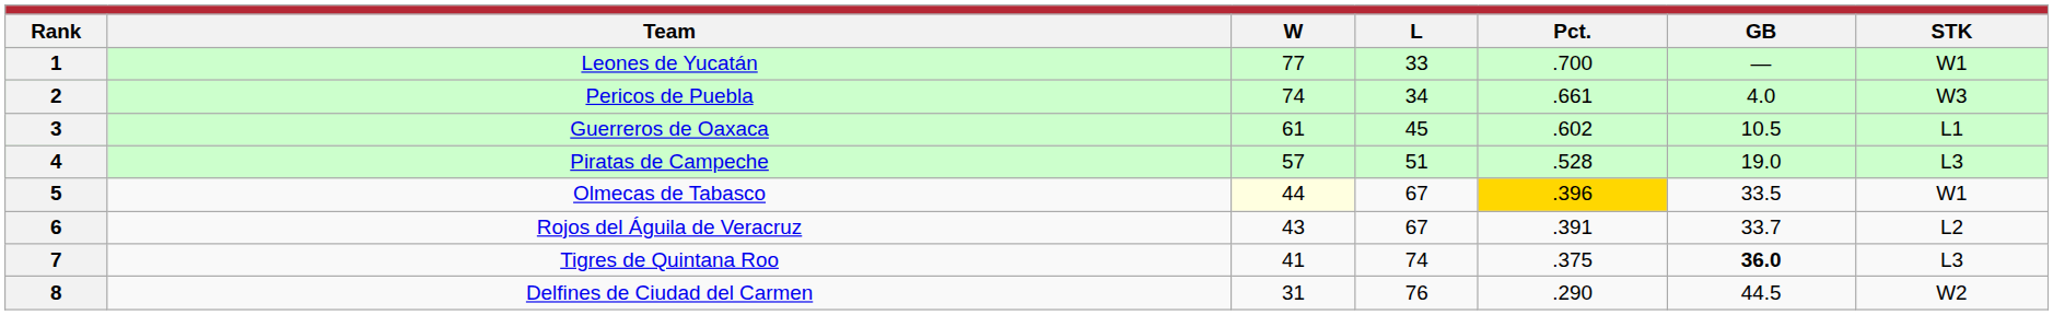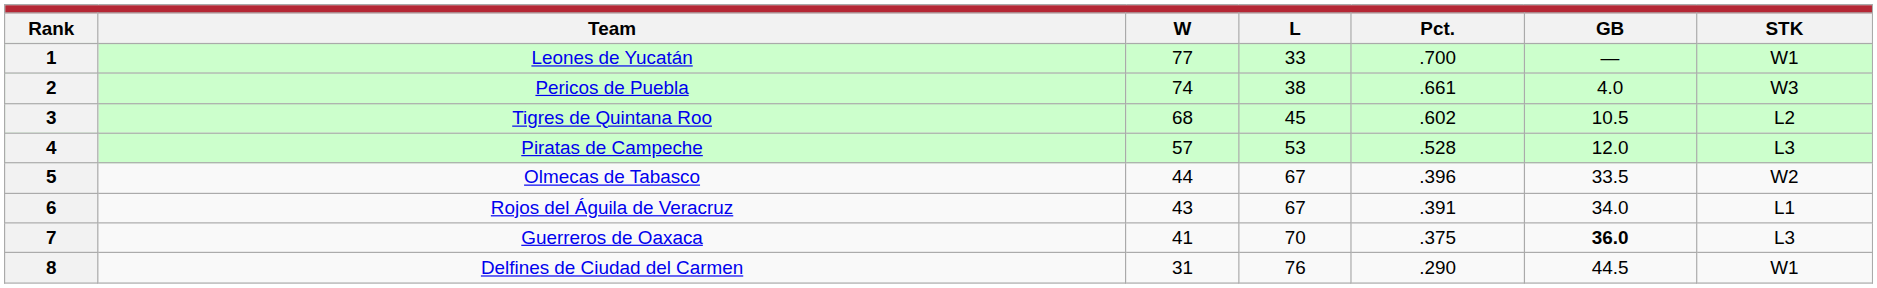 <table class="wikitable plainrowheaders" width="100%" style="text-align:center;">
 <tr>
 <th style="background:#B52735;" colspan="7"></th>
 </tr>
 <tr>
 <th scope="col" width="5%">Rank</th>
 <th>Team</th>
 <th>W</th>
 <th>L</th>
 <th>Pct.</th>
 <th>GB</th>
 <th>STK</th>
 </tr>
 <tr style="background-color:#ccffcc;">
 <th>1</th>
 <td><a href='#'>Leones de Yucatán</a></td>
 <td>77</td>
 <td>33</td>
 <td>.700</td>
 <td>—</td>
 <td>W1</td>
 </tr>
 <tr style="background-color:#ccffcc;">
 <th>2</th>
 <td><a href='#'>Pericos de Puebla</a></td>
 <td>74</td>
-<td>34</td>
+<td>38</td>
 <td>.661</td>
 <td>4.0</td>
 <td>W3</td>
 </tr>
 <tr style="background-color:#ccffcc;">
 <th>3</th>
-<td><a href='#'>Guerreros de Oaxaca</a></td>
-<td>61</td>
+<td><a href='#'>Tigres de Quintana Roo</a></td>
+<td>68</td>
 <td>45</td>
 <td>.602</td>
 <td>10.5</td>
-<td>L1</td>
+<td>L2</td>
 </tr>
 <tr style="background-color:#ccffcc;">
 <th>4</th>
 <td><a href='#'>Piratas de Campeche</a></td>
 <td>57</td>
-<td>51</td>
+<td>53</td>
 <td>.528</td>
-<td>19.0</td>
+<td>12.0</td>
 <td>L3</td>
 </tr>
 <tr>
 <th>5</th>
 <td><a href='#'>Olmecas de Tabasco</a></td>
-<td style="background: lightyellow;">44</td>
+<td>44</td>
 <td>67</td>
-<td style="background: gold;">.396</td>
+<td>.396</td>
 <td>33.5</td>
-<td>W1</td>
+<td>W2</td>
 </tr>
 <tr>
 <th>6</th>
 <td><a href='#'>Rojos del Águila de Veracruz</a></td>
 <td>43</td>
 <td>67</td>
 <td>.391</td>
-<td>33.7</td>
-<td>L2</td>
+<td>34.0</td>
+<td>L1</td>
 </tr>
 <tr>
 <th>7</th>
-<td><a href='#'>Tigres de Quintana Roo</a></td>
+<td><a href='#'>Guerreros de Oaxaca</a></td>
 <td>41</td>
-<td>74</td>
+<td>70</td>
 <td>.375</td>
 <td><strong>36.0</strong></td>
 <td>L3</td>
 </tr>
 <tr>
 <th>8</th>
 <td><a href='#'>Delfines de Ciudad del Carmen</a></td>
 <td>31</td>
 <td>76</td>
 <td>.290</td>
 <td>44.5</td>
-<td>W2</td>
+<td>W1</td>
 </tr>
 </table>
